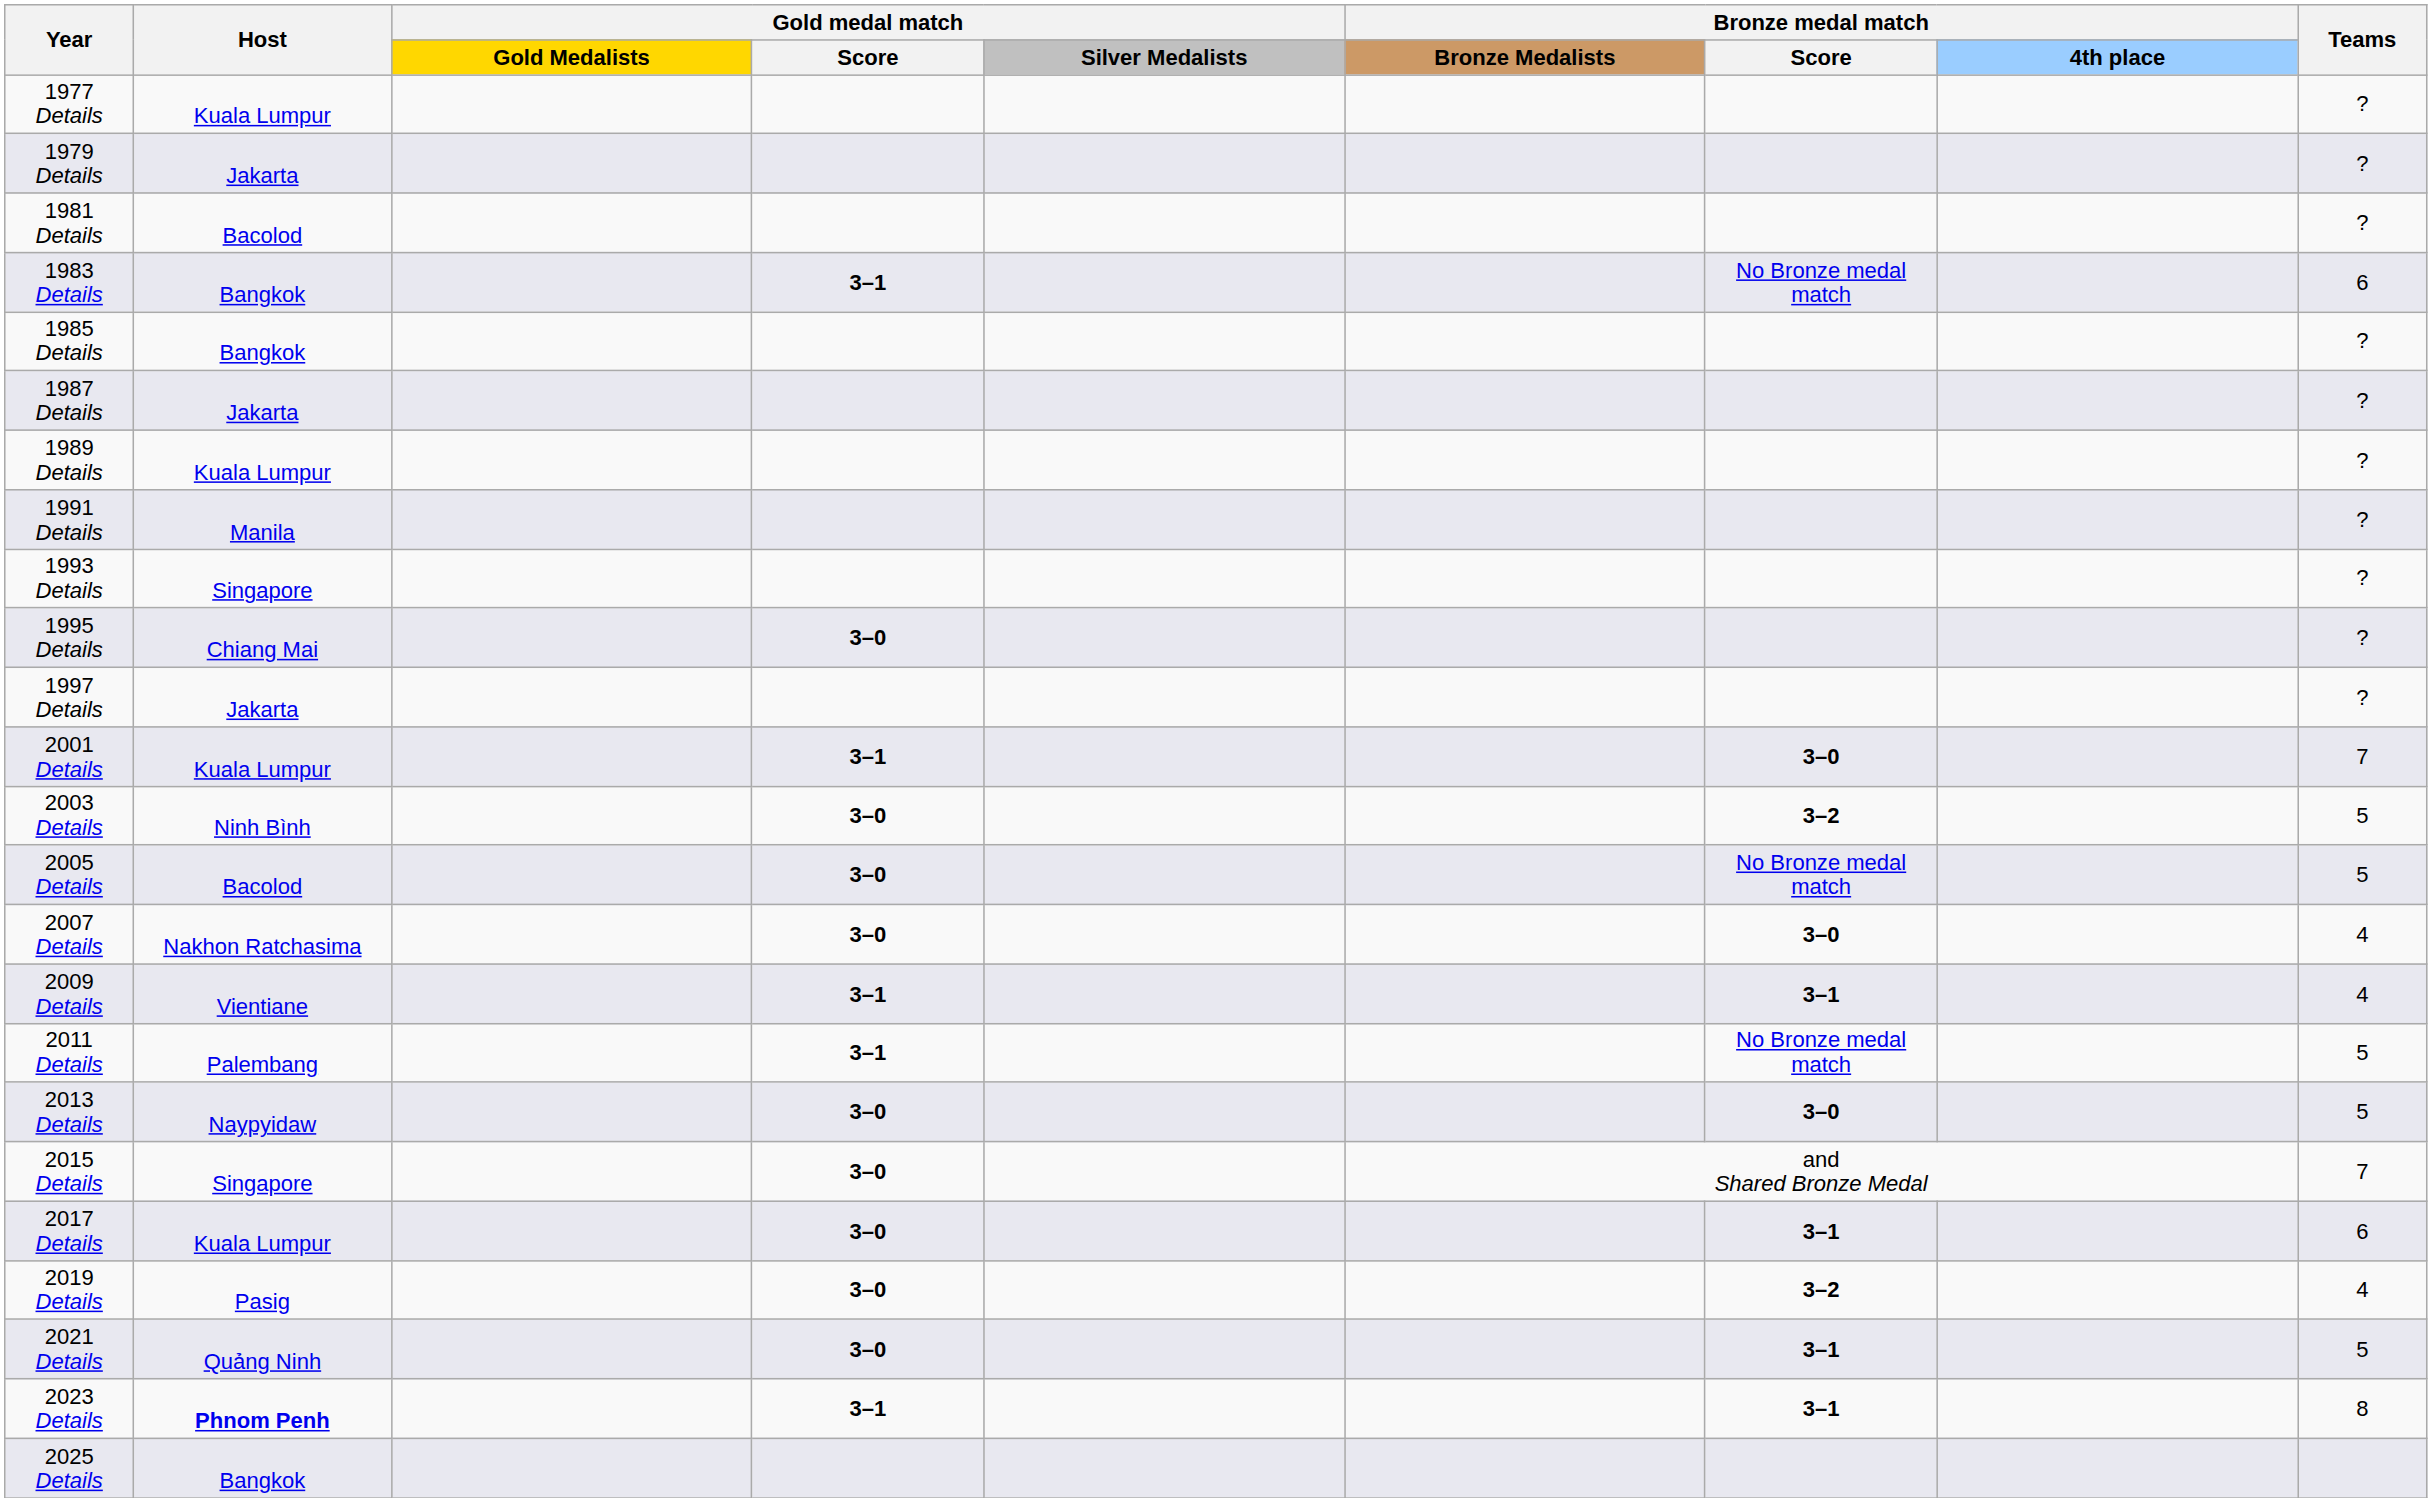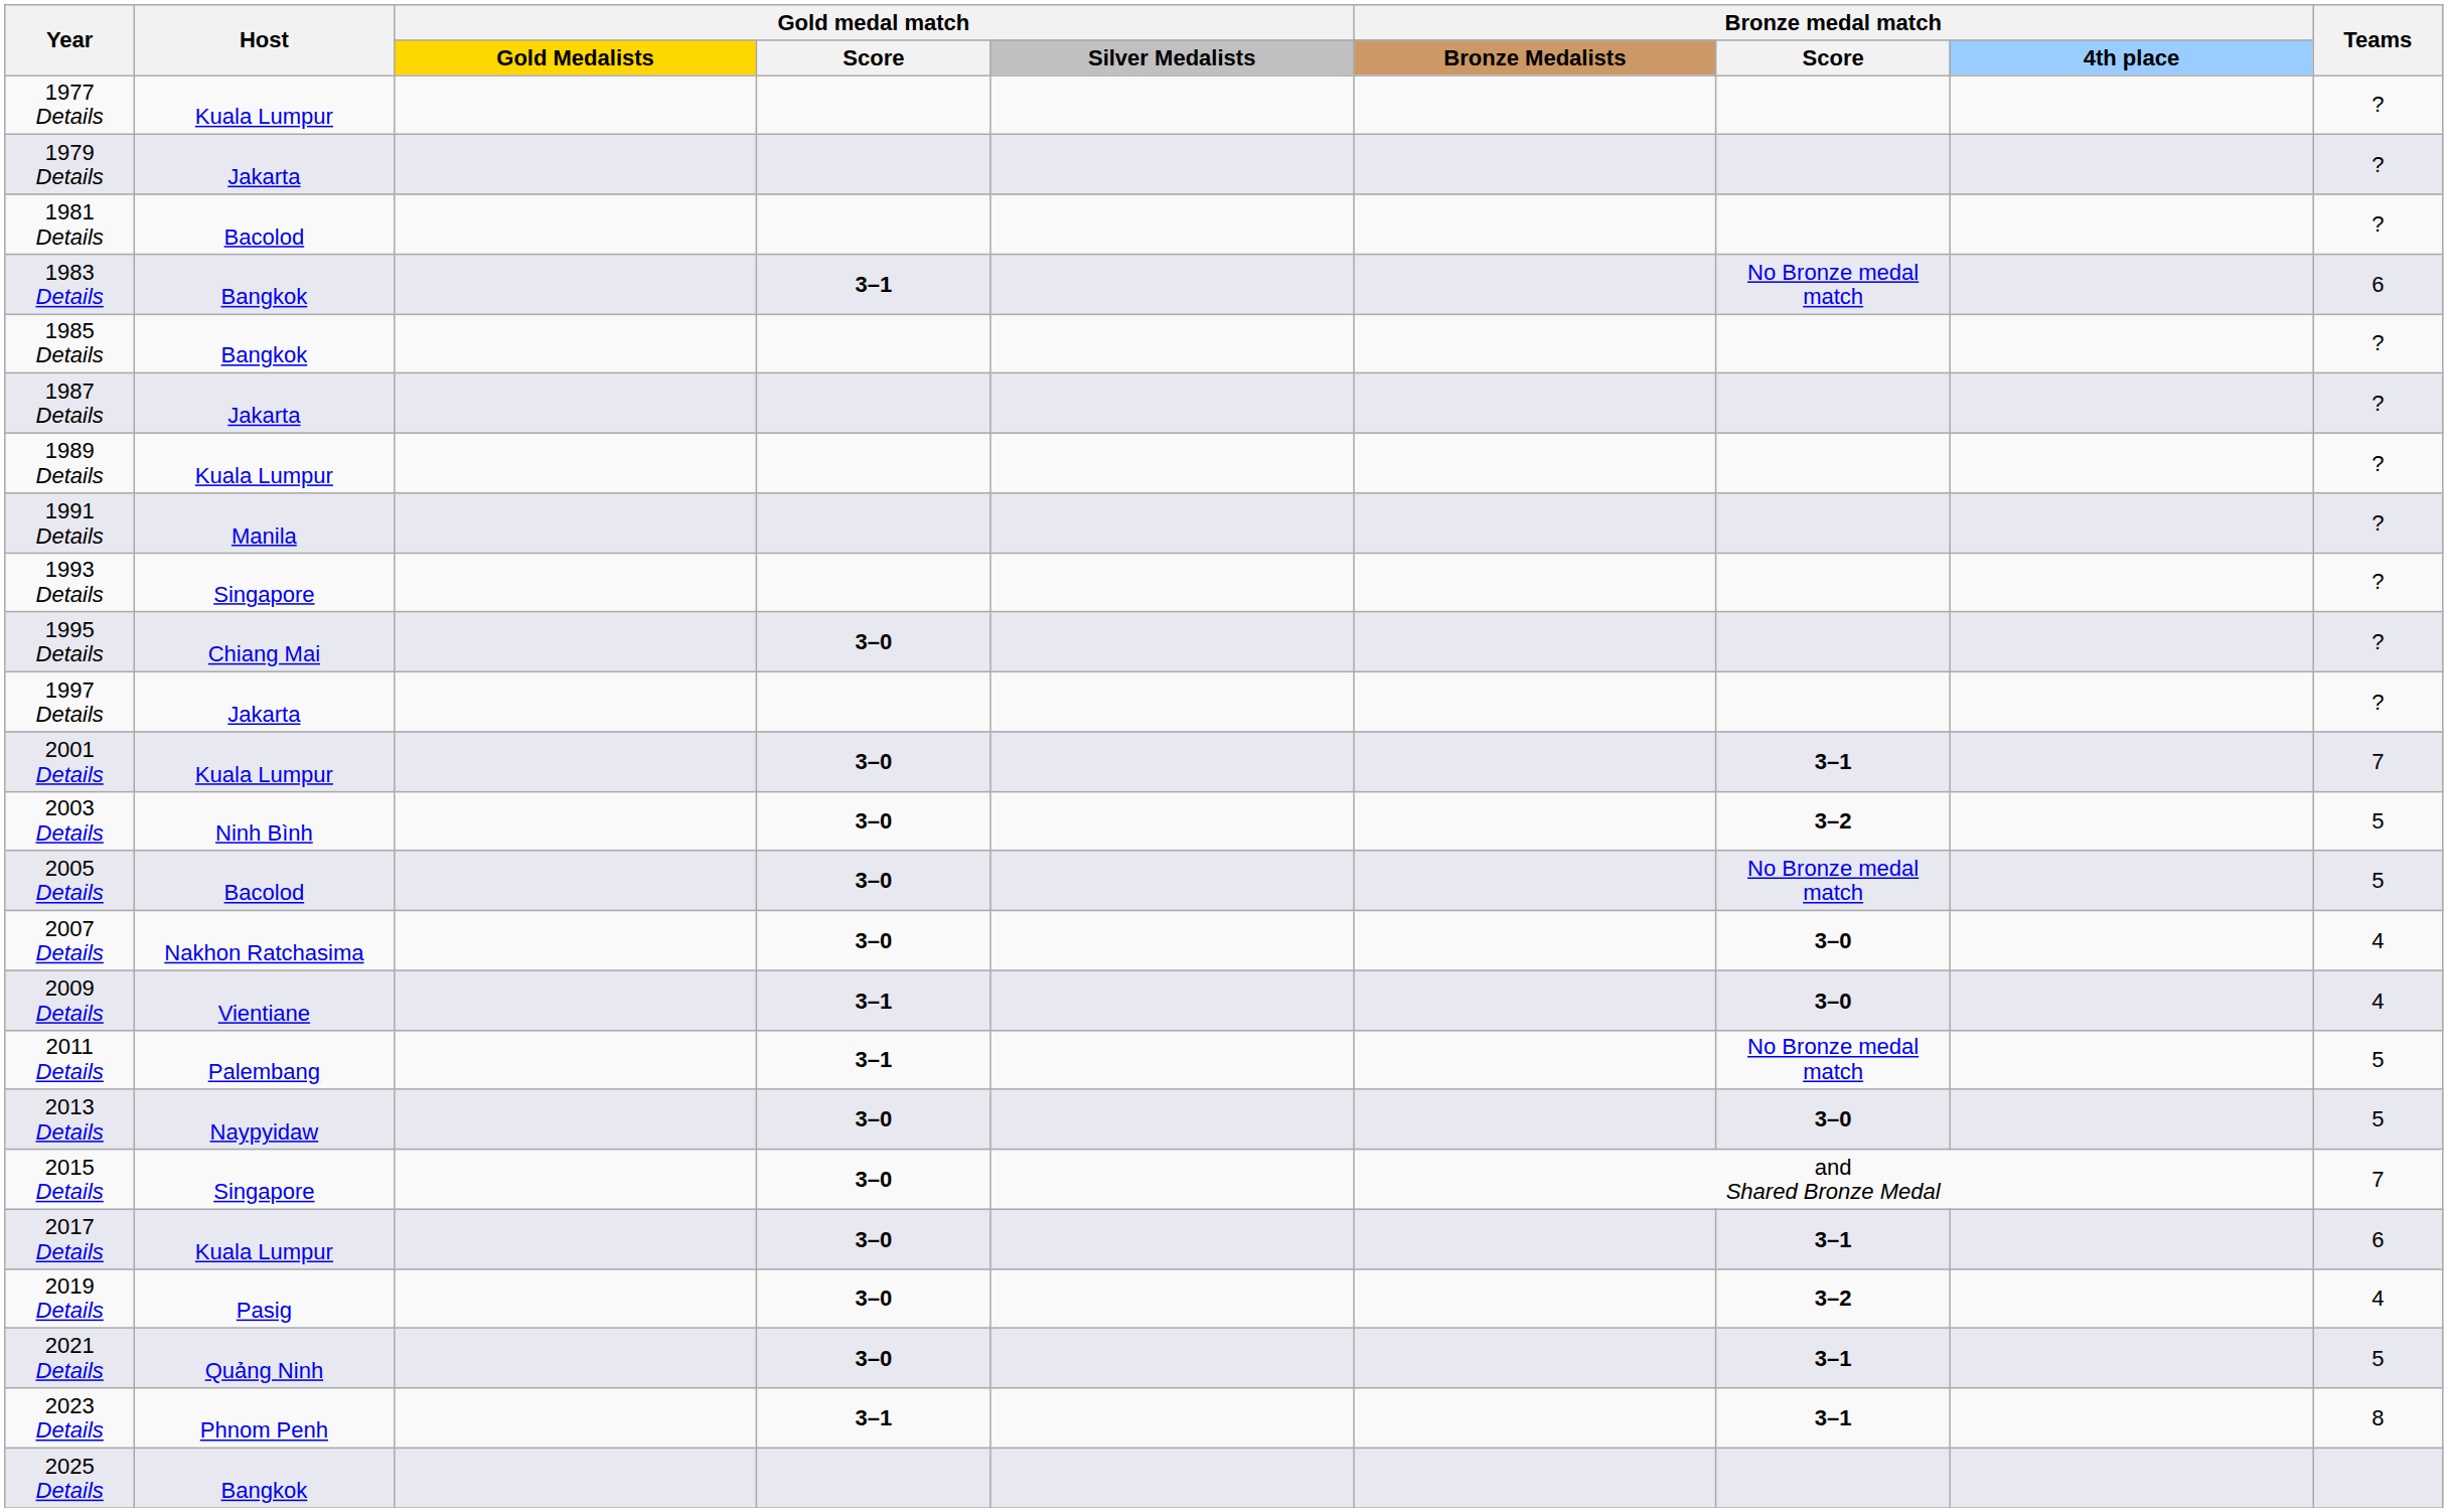 <table class="wikitable" style="font-size:90%; width:100%; text-align:center">
 <tr>
 <th rowspan="2" style="width:5%">Year</th>
 <th rowspan="2" style="width:10%">Host</th>
 <th colspan="3">Gold medal match</th>
 <th colspan="3">Bronze medal match</th>
 <th rowspan="2" style="width:5%">Teams</th>
 </tr>
 <tr style="background:#efefef">
 <th style="width:14%; background:gold">Gold Medalists</th>
 <th width=9%>Score</th>
 <th style="width:14%; background:silver">Silver Medalists</th>
 <th style="width:14%; background:#cc9966">Bronze Medalists</th>
 <th width=9%>Score</th>
 <th style="width:14%; background:#9acdff">4th place</th>
 </tr>
 <tr>
 <td>1977<br><em>Details</em></td>
 <td><br><a href='#'>Kuala Lumpur</a></td>
 <td><strong></strong></td>
 <td></td>
 <td></td>
 <td></td>
 <td></td>
 <td></td>
 <td>?</td>
 </tr>
 <tr bgcolor=#E8E8F0>
 <td>1979<br><em>Details</em></td>
 <td><br><a href='#'>Jakarta</a></td>
 <td><strong></strong></td>
 <td></td>
 <td></td>
 <td></td>
 <td></td>
 <td></td>
 <td>?</td>
 </tr>
 <tr>
 <td>1981<br><em>Details</em></td>
 <td><br><a href='#'>Bacolod</a></td>
 <td><strong></strong></td>
 <td></td>
 <td></td>
 <td></td>
 <td></td>
 <td></td>
 <td>?</td>
 </tr>
 <tr bgcolor=#E8E8F0>
 <td>1983<br><em><a href='#'>Details</a></em></td>
 <td><br><a href='#'>Bangkok</a></td>
 <td><strong></strong></td>
 <td><strong>3–1</strong></td>
 <td></td>
 <td></td>
 <td><a href='#'>No Bronze medal match</a></td>
 <td></td>
 <td>6</td>
 </tr>
 <tr>
 <td>1985<br><em>Details</em></td>
 <td><br><a href='#'>Bangkok</a></td>
 <td><strong></strong></td>
 <td></td>
 <td></td>
 <td></td>
 <td></td>
 <td></td>
 <td>?</td>
 </tr>
 <tr bgcolor=#E8E8F0>
 <td>1987<br><em>Details</em></td>
 <td><br><a href='#'>Jakarta</a></td>
 <td><strong></strong></td>
 <td></td>
 <td></td>
 <td></td>
 <td></td>
 <td></td>
 <td>?</td>
 </tr>
 <tr>
 <td>1989<br><em>Details</em></td>
 <td><br><a href='#'>Kuala Lumpur</a></td>
 <td><strong></strong></td>
 <td></td>
 <td></td>
 <td></td>
 <td></td>
 <td></td>
 <td>?</td>
 </tr>
 <tr bgcolor=#E8E8F0>
 <td>1991<br><em>Details</em></td>
 <td><br><a href='#'>Manila</a></td>
 <td><strong></strong></td>
 <td></td>
 <td></td>
 <td></td>
 <td></td>
 <td></td>
 <td>?</td>
 </tr>
 <tr>
 <td>1993<br><em>Details</em></td>
 <td><br><a href='#'>Singapore</a></td>
 <td><strong></strong></td>
 <td></td>
 <td></td>
 <td></td>
 <td></td>
 <td></td>
 <td>?</td>
 </tr>
 <tr bgcolor=#E8E8F0>
 <td>1995<br><em>Details</em></td>
 <td><br><a href='#'>Chiang Mai</a></td>
 <td><strong></strong></td>
 <td><strong>3–0</strong></td>
 <td></td>
 <td></td>
 <td></td>
 <td></td>
 <td>?</td>
 </tr>
 <tr>
 <td>1997<br><em>Details</em></td>
 <td><br><a href='#'>Jakarta</a></td>
 <td><strong></strong></td>
 <td></td>
 <td></td>
 <td></td>
 <td></td>
 <td></td>
 <td>?</td>
 </tr>
 <tr bgcolor=#E8E8F0>
 <td>2001<br><em><a href='#'>Details</a></em></td>
 <td><br><a href='#'>Kuala Lumpur</a></td>
 <td><strong></strong></td>
-<td><strong>3–1</strong></td>
+<td><strong>3–0</strong></td>
 <td></td>
 <td></td>
-<td><strong>3–0</strong></td>
+<td><strong>3–1</strong></td>
 <td></td>
 <td>7</td>
 </tr>
 <tr>
 <td>2003<br><em><a href='#'>Details</a></em></td>
 <td><br><a href='#'>Ninh Bình</a></td>
 <td><strong></strong></td>
 <td><strong>3–0</strong></td>
 <td></td>
 <td></td>
 <td><strong>3–2</strong></td>
 <td></td>
 <td>5</td>
 </tr>
 <tr bgcolor=#E8E8F0>
 <td>2005<br><em><a href='#'>Details</a></em></td>
 <td><br><a href='#'>Bacolod</a></td>
 <td><strong></strong></td>
 <td><strong>3–0</strong></td>
 <td></td>
 <td></td>
 <td><a href='#'>No Bronze medal match</a></td>
 <td></td>
 <td>5</td>
 </tr>
 <tr>
 <td>2007<br><em><a href='#'>Details</a></em></td>
 <td><br><a href='#'>Nakhon Ratchasima</a></td>
 <td><strong></strong></td>
 <td><strong>3–0</strong></td>
 <td></td>
 <td></td>
 <td><strong>3–0</strong></td>
 <td></td>
 <td>4</td>
 </tr>
 <tr bgcolor=#E8E8F0>
 <td>2009<br><em><a href='#'>Details</a></em></td>
 <td><br><a href='#'>Vientiane</a></td>
 <td><strong></strong></td>
 <td><strong>3–1</strong></td>
 <td></td>
 <td></td>
-<td><strong>3–1</strong></td>
+<td><strong>3–0</strong></td>
 <td></td>
 <td>4</td>
 </tr>
 <tr>
 <td>2011<br><em><a href='#'>Details</a></em></td>
 <td><br><a href='#'>Palembang</a></td>
 <td><strong></strong></td>
 <td><strong>3–1</strong></td>
 <td></td>
 <td></td>
 <td><a href='#'>No Bronze medal match</a></td>
 <td></td>
 <td>5</td>
 </tr>
 <tr bgcolor=#E8E8F0>
 <td>2013<br><em><a href='#'>Details</a></em></td>
 <td><br><a href='#'>Naypyidaw</a></td>
 <td><strong></strong></td>
 <td><strong>3–0</strong></td>
 <td></td>
 <td></td>
 <td><strong>3–0</strong></td>
 <td></td>
 <td>5</td>
 </tr>
 <tr>
 <td>2015<br><em><a href='#'>Details</a></em></td>
 <td><br><a href='#'>Singapore</a></td>
 <td><strong></strong></td>
 <td><strong>3–0</strong></td>
 <td></td>
 <td colspan="3"> and  <br><em>Shared Bronze Medal</em></td>
 <td>7</td>
 </tr>
 <tr bgcolor=#E8E8F0>
 <td>2017<br><em><a href='#'>Details</a></em></td>
 <td><br><a href='#'>Kuala Lumpur</a></td>
 <td><strong></strong></td>
 <td><strong>3–0</strong></td>
 <td></td>
 <td></td>
 <td><strong>3–1</strong></td>
 <td></td>
 <td>6</td>
 </tr>
 <tr>
 <td>2019<br><em><a href='#'>Details</a></em></td>
 <td><br><a href='#'>Pasig</a></td>
 <td><strong></strong></td>
 <td><strong>3–0</strong></td>
 <td></td>
 <td></td>
 <td><strong>3–2</strong></td>
 <td></td>
 <td>4</td>
 </tr>
 <tr bgcolor=#E8E8F0>
 <td>2021<br><em><a href='#'>Details</a></em></td>
 <td><br><a href='#'>Quảng Ninh</a></td>
 <td><strong></strong></td>
 <td><strong>3–0</strong></td>
 <td></td>
 <td></td>
 <td><strong>3–1</strong></td>
 <td></td>
 <td>5</td>
 </tr>
 <tr>
 <td>2023<br><em><a href='#'>Details</a></em></td>
-<td><strong><br><a href='#'>Phnom Penh</a></strong></td>
+<td><br><a href='#'>Phnom Penh</a></td>
 <td><strong></strong></td>
 <td><strong>3–1</strong></td>
 <td></td>
 <td></td>
 <td><strong>3–1</strong></td>
 <td></td>
 <td>8</td>
 </tr>
 <tr bgcolor=#E8E8F0>
 <td>2025<br><em><a href='#'>Details</a></em></td>
 <td><br><a href='#'>Bangkok</a></td>
 <td></td>
 <td></td>
 <td></td>
 <td></td>
 <td></td>
 <td></td>
 <td></td>
 </tr>
 </table>
